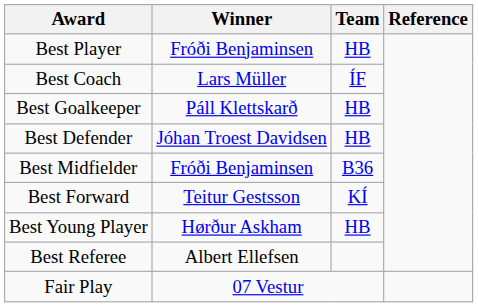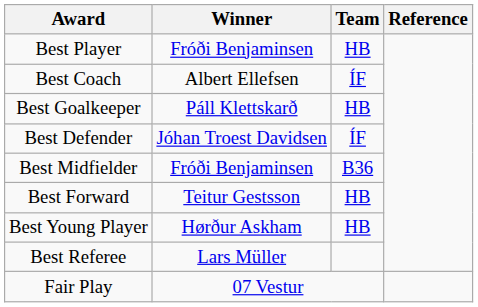 <table class="wikitable" style="text-align:center;">
 <tr>
 <th>Award</th>
 <th>Winner</th>
 <th>Team</th>
 <th>Reference</th>
 </tr>
 <tr>
 <td>Best Player</td>
 <td> <a href='#'>Fróði Benjaminsen</a></td>
 <td><a href='#'>HB</a></td>
 <td rowspan="8"></td>
 </tr>
 <tr>
 <td>Best Coach</td>
-<td> <a href='#'>Lars Müller</a></td>
+<td> Albert Ellefsen</td>
 <td><a href='#'>ÍF</a></td>
 </tr>
 <tr>
 <td>Best Goalkeeper</td>
 <td> <a href='#'>Páll Klettskarð</a></td>
 <td><a href='#'>HB</a></td>
 </tr>
 <tr>
 <td>Best Defender</td>
 <td> <a href='#'>Jóhan Troest Davidsen</a></td>
-<td><a href='#'>HB</a></td>
+<td><a href='#'>ÍF</a></td>
 </tr>
 <tr>
 <td>Best Midfielder</td>
 <td> <a href='#'>Fróði Benjaminsen</a></td>
 <td><a href='#'>B36</a></td>
 </tr>
 <tr>
 <td>Best Forward</td>
 <td> <a href='#'>Teitur Gestsson</a></td>
-<td><a href='#'>KÍ</a></td>
+<td><a href='#'>HB</a></td>
 </tr>
 <tr>
 <td>Best Young Player</td>
 <td> <a href='#'>Hørður Askham</a></td>
 <td><a href='#'>HB</a></td>
 </tr>
 <tr>
 <td>Best Referee</td>
-<td> Albert Ellefsen</td>
+<td> <a href='#'>Lars Müller</a></td>
 <td></td>
 </tr>
 <tr>
 <td>Fair Play</td>
 <td colspan=2><a href='#'>07 Vestur</a></td>
 <td></td>
 </tr>
 </table>
